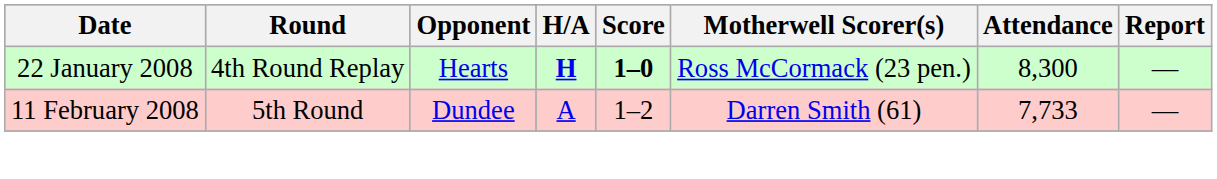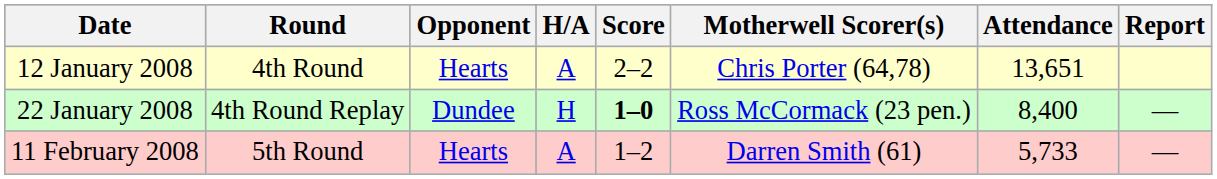 <table class="wikitable" style="text-align:center">
 <tr>
 <th>Date</th>
 <th>Round</th>
 <th>Opponent</th>
 <th>H/A</th>
 <th>Score</th>
 <th>Motherwell Scorer(s)</th>
 <th>Attendance</th>
 <th>Report</th>
 </tr>
+<tr style="background:#ffffcc;">
+<td>12 January 2008</td>
+<td>4th Round</td>
+<td><a href='#'>Hearts</a></td>
+<td><a href='#'>A</a></td>
+<td>2–2</td>
+<td> <a href='#'>Chris Porter</a> (64,78)</td>
+<td>13,651</td>
+<td></td>
+</tr>
 <tr style="background:#ccffcc;">
 <td>22 January 2008</td>
 <td>4th Round Replay</td>
-<td><a href='#'>Hearts</a></td>
-<td><strong><a href='#'>H</a></strong></td>
+<td><a href='#'>Dundee</a></td>
+<td><a href='#'>H</a></td>
 <td><strong>1–0</strong></td>
 <td> <a href='#'>Ross McCormack</a> (23 pen.)</td>
-<td>8,300</td>
+<td>8,400</td>
 <td>—</td>
 </tr>
 <tr style="background:#ffcccc;">
 <td>11 February 2008</td>
 <td>5th Round</td>
-<td><a href='#'>Dundee</a></td>
+<td><a href='#'>Hearts</a></td>
 <td><a href='#'>A</a></td>
 <td>1–2</td>
 <td> <a href='#'>Darren Smith</a> (61)</td>
-<td>7,733</td>
+<td>5,733</td>
 <td>—</td>
 </tr>
 </table>
